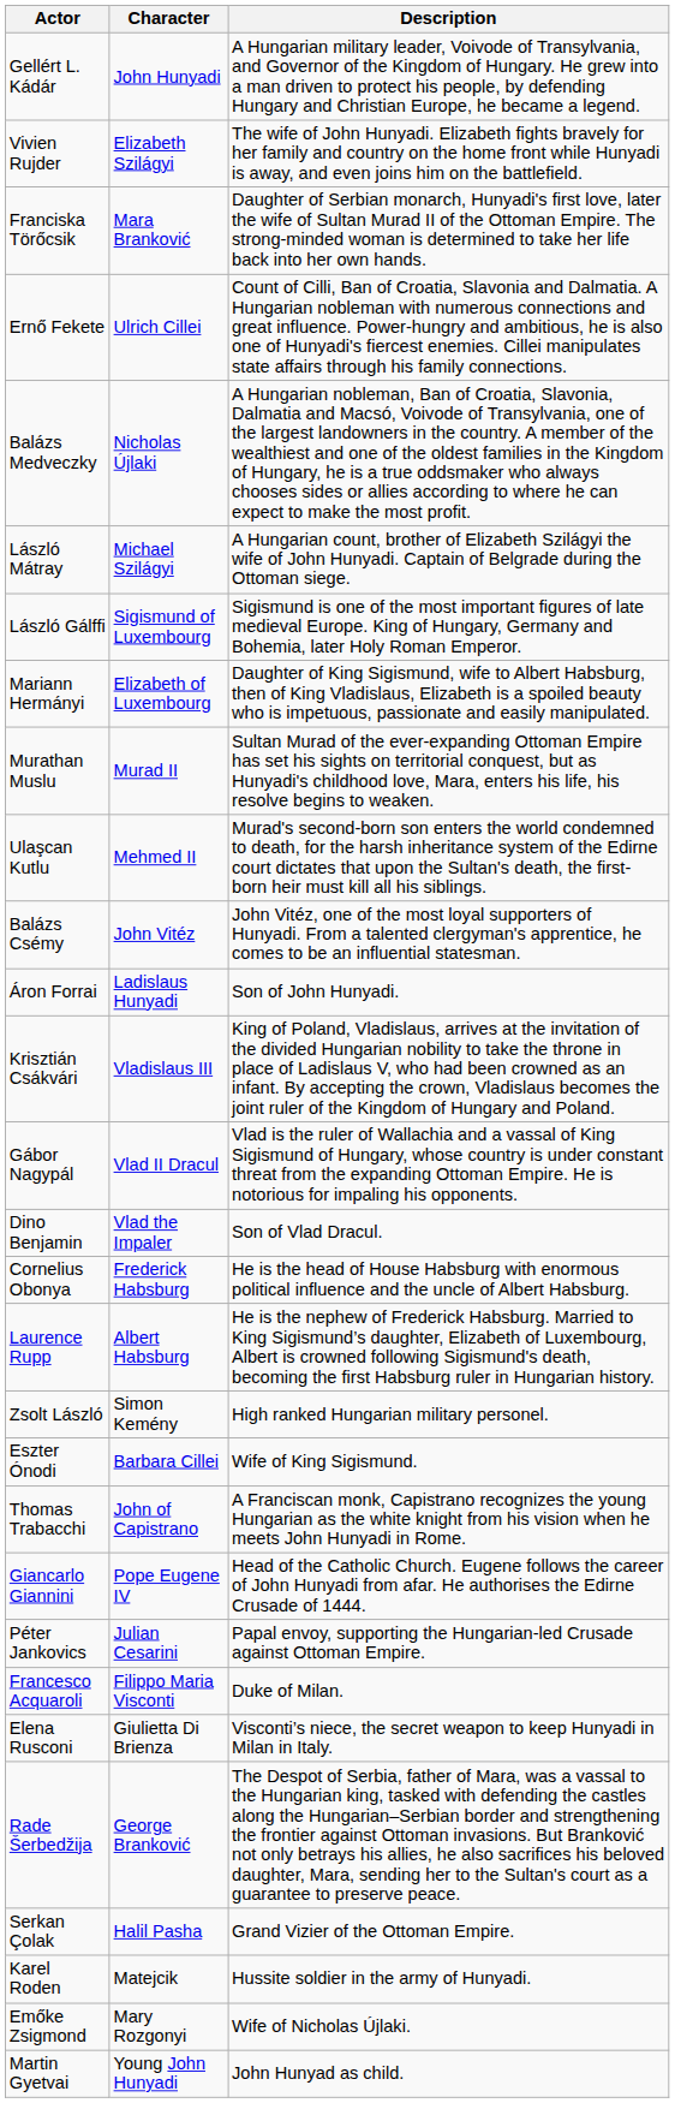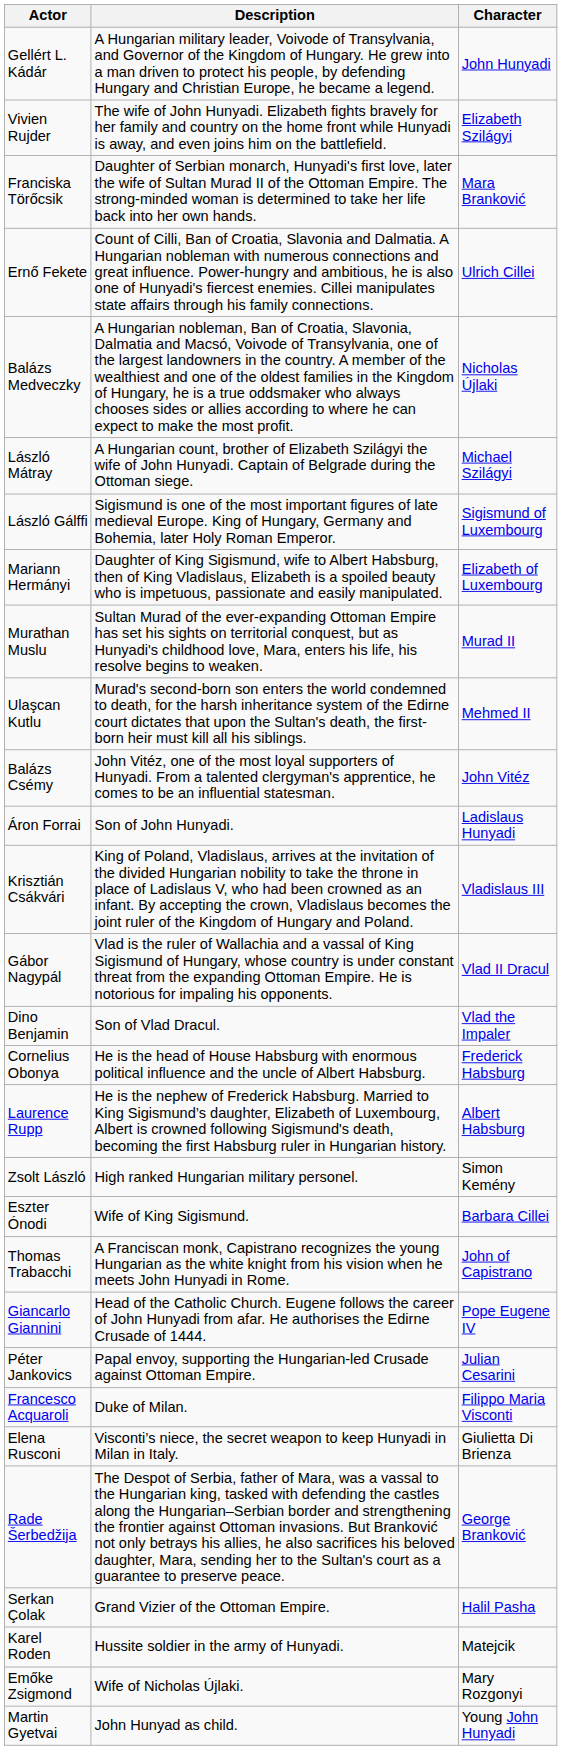 <table class="wikitable">
 <tr>
 <th>Actor</th>
+<th>Description</th>
 <th>Character</th>
-<th>Description</th>
 </tr>
 <tr>
 <td>Gellért L. Kádár</td>
+<td>A Hungarian military leader, Voivode of Transylvania, and Governor of the Kingdom of Hungary. He grew into a man driven to protect his people, by defending Hungary and Christian Europe, he became a legend.</td>
 <td><a href='#'>John Hunyadi</a></td>
-<td>A Hungarian military leader, Voivode of Transylvania, and Governor of the Kingdom of Hungary. He grew into a man driven to protect his people, by defending Hungary and Christian Europe, he became a legend.</td>
 </tr>
 <tr>
 <td>Vivien Rujder</td>
+<td>The wife of John Hunyadi. Elizabeth fights bravely for her family and country on the home front while Hunyadi is away, and even joins him on the battlefield.</td>
 <td><a href='#'>Elizabeth Szilágyi</a></td>
-<td>The wife of John Hunyadi. Elizabeth fights bravely for her family and country on the home front while Hunyadi is away, and even joins him on the battlefield.</td>
 </tr>
 <tr>
 <td>Franciska Törőcsik</td>
+<td>Daughter of Serbian monarch, Hunyadi's first love, later the wife of Sultan Murad II of the Ottoman Empire. The strong-minded woman is determined to take her life back into her own hands.</td>
 <td><a href='#'>Mara Branković</a></td>
-<td>Daughter of Serbian monarch, Hunyadi's first love, later the wife of Sultan Murad II of the Ottoman Empire. The strong-minded woman is determined to take her life back into her own hands.</td>
 </tr>
 <tr>
 <td>Ernő Fekete</td>
+<td>Count of Cilli, Ban of Croatia, Slavonia and Dalmatia. A Hungarian nobleman with numerous connections and great influence. Power-hungry and ambitious, he is also one of Hunyadi's fiercest enemies. Cillei manipulates state affairs through his family connections.</td>
 <td><a href='#'>Ulrich Cillei</a></td>
-<td>Count of Cilli, Ban of Croatia, Slavonia and Dalmatia. A Hungarian nobleman with numerous connections and great influence. Power-hungry and ambitious, he is also one of Hunyadi's fiercest enemies. Cillei manipulates state affairs through his family connections.</td>
 </tr>
 <tr>
 <td>Balázs Medveczky</td>
+<td>A Hungarian nobleman, Ban of Croatia, Slavonia, Dalmatia and Macsó, Voivode of Transylvania, one of the largest landowners in the country. A member of the wealthiest and one of the oldest families in the Kingdom of Hungary, he is a true oddsmaker who always chooses sides or allies according to where he can expect to make the most profit.</td>
 <td><a href='#'>Nicholas Újlaki</a></td>
-<td>A Hungarian nobleman, Ban of Croatia, Slavonia, Dalmatia and Macsó, Voivode of Transylvania, one of the largest landowners in the country. A member of the wealthiest and one of the oldest families in the Kingdom of Hungary, he is a true oddsmaker who always chooses sides or allies according to where he can expect to make the most profit.</td>
 </tr>
 <tr>
 <td>László Mátray</td>
+<td>A Hungarian count, brother of Elizabeth Szilágyi the wife of John Hunyadi. Captain of Belgrade during the Ottoman siege.</td>
 <td><a href='#'>Michael Szilágyi</a></td>
-<td>A Hungarian count, brother of Elizabeth Szilágyi the wife of John Hunyadi. Captain of Belgrade during the Ottoman siege.</td>
 </tr>
 <tr>
 <td>László Gálffi</td>
+<td>Sigismund is one of the most important figures of late medieval Europe. King of Hungary, Germany and Bohemia, later Holy Roman Emperor.</td>
 <td><a href='#'>Sigismund of Luxembourg</a></td>
-<td>Sigismund is one of the most important figures of late medieval Europe. King of Hungary, Germany and Bohemia, later Holy Roman Emperor.</td>
 </tr>
 <tr>
 <td>Mariann Hermányi</td>
+<td>Daughter of King Sigismund, wife to Albert Habsburg, then of King Vladislaus, Elizabeth is a spoiled beauty who is impetuous, passionate and easily manipulated.</td>
 <td><a href='#'>Elizabeth of Luxembourg</a></td>
-<td>Daughter of King Sigismund, wife to Albert Habsburg, then of King Vladislaus, Elizabeth is a spoiled beauty who is impetuous, passionate and easily manipulated.</td>
 </tr>
 <tr>
 <td>Murathan Muslu</td>
+<td>Sultan Murad of the ever-expanding Ottoman Empire has set his sights on territorial conquest, but as Hunyadi's childhood love, Mara, enters his life, his resolve begins to weaken.</td>
 <td><a href='#'>Murad II</a></td>
-<td>Sultan Murad of the ever-expanding Ottoman Empire has set his sights on territorial conquest, but as Hunyadi's childhood love, Mara, enters his life, his resolve begins to weaken.</td>
 </tr>
 <tr>
 <td>Ulaşcan Kutlu</td>
+<td>Murad's second-born son enters the world condemned to death, for the harsh inheritance system of the Edirne court dictates that upon the Sultan's death, the first-born heir must kill all his siblings.</td>
 <td><a href='#'>Mehmed II</a></td>
-<td>Murad's second-born son enters the world condemned to death, for the harsh inheritance system of the Edirne court dictates that upon the Sultan's death, the first-born heir must kill all his siblings.</td>
 </tr>
 <tr>
 <td>Balázs Csémy</td>
+<td>John Vitéz, one of the most loyal supporters of Hunyadi. From a talented clergyman's apprentice, he comes to be an influential statesman.</td>
 <td><a href='#'>John Vitéz</a></td>
-<td>John Vitéz, one of the most loyal supporters of Hunyadi. From a talented clergyman's apprentice, he comes to be an influential statesman.</td>
 </tr>
 <tr>
 <td>Áron Forrai</td>
+<td>Son of John Hunyadi.</td>
 <td><a href='#'>Ladislaus Hunyadi</a></td>
-<td>Son of John Hunyadi.</td>
 </tr>
 <tr>
 <td>Krisztián Csákvári</td>
+<td>King of Poland, Vladislaus, arrives at the invitation of the divided Hungarian nobility to take the throne in place of Ladislaus V, who had been crowned as an infant. By accepting the crown, Vladislaus becomes the joint ruler of the Kingdom of Hungary and Poland.</td>
 <td><a href='#'>Vladislaus III</a></td>
-<td>King of Poland, Vladislaus, arrives at the invitation of the divided Hungarian nobility to take the throne in place of Ladislaus V, who had been crowned as an infant. By accepting the crown, Vladislaus becomes the joint ruler of the Kingdom of Hungary and Poland.</td>
 </tr>
 <tr>
 <td>Gábor Nagypál</td>
+<td>Vlad is the ruler of Wallachia and a vassal of King Sigismund of Hungary, whose country is under constant threat from the expanding Ottoman Empire. He is notorious for impaling his opponents.</td>
 <td><a href='#'>Vlad II Dracul</a></td>
-<td>Vlad is the ruler of Wallachia and a vassal of King Sigismund of Hungary, whose country is under constant threat from the expanding Ottoman Empire. He is notorious for impaling his opponents.</td>
 </tr>
 <tr>
 <td>Dino Benjamin</td>
+<td>Son of Vlad Dracul.</td>
 <td><a href='#'>Vlad the Impaler</a></td>
-<td>Son of Vlad Dracul.</td>
 </tr>
 <tr>
 <td>Cornelius Obonya</td>
+<td>He is the head of House Habsburg with enormous political influence and the uncle of Albert Habsburg.</td>
 <td><a href='#'>Frederick Habsburg</a></td>
-<td>He is the head of House Habsburg with enormous political influence and the uncle of Albert Habsburg.</td>
 </tr>
 <tr>
 <td><a href='#'>Laurence Rupp</a></td>
+<td>He is the nephew of Frederick Habsburg. Married to King Sigismund’s daughter, Elizabeth of Luxembourg, Albert is crowned following Sigismund's death, becoming the first Habsburg ruler in Hungarian history.</td>
 <td><a href='#'>Albert Habsburg</a></td>
-<td>He is the nephew of Frederick Habsburg. Married to King Sigismund’s daughter, Elizabeth of Luxembourg, Albert is crowned following Sigismund's death, becoming the first Habsburg ruler in Hungarian history.</td>
 </tr>
 <tr>
 <td>Zsolt László</td>
+<td>High ranked Hungarian military personel.</td>
 <td>Simon Kemény</td>
-<td>High ranked Hungarian military personel.</td>
 </tr>
 <tr>
 <td>Eszter Ónodi</td>
+<td>Wife of King Sigismund.</td>
 <td><a href='#'>Barbara Cillei</a></td>
-<td>Wife of King Sigismund.</td>
 </tr>
 <tr>
 <td>Thomas Trabacchi</td>
+<td>A Franciscan monk, Capistrano recognizes the young Hungarian as the white knight from his vision when he meets John Hunyadi in Rome.</td>
 <td><a href='#'>John of Capistrano</a></td>
-<td>A Franciscan monk, Capistrano recognizes the young Hungarian as the white knight from his vision when he meets John Hunyadi in Rome.</td>
 </tr>
 <tr>
 <td><a href='#'>Giancarlo Giannini</a></td>
+<td>Head of the Catholic Church. Eugene follows the career of John Hunyadi from afar. He authorises the Edirne Crusade of 1444.</td>
 <td><a href='#'>Pope Eugene IV</a></td>
-<td>Head of the Catholic Church. Eugene follows the career of John Hunyadi from afar. He authorises the Edirne Crusade of 1444.</td>
 </tr>
 <tr>
 <td>Péter Jankovics</td>
+<td>Papal envoy, supporting the Hungarian-led Crusade against Ottoman Empire.</td>
 <td><a href='#'>Julian Cesarini</a></td>
-<td>Papal envoy, supporting the Hungarian-led Crusade against Ottoman Empire.</td>
 </tr>
 <tr>
 <td><a href='#'>Francesco Acquaroli</a></td>
+<td>Duke of Milan.</td>
 <td><a href='#'>Filippo Maria Visconti</a></td>
-<td>Duke of Milan.</td>
 </tr>
 <tr>
 <td>Elena Rusconi</td>
+<td>Visconti’s niece, the secret weapon to keep Hunyadi in Milan in Italy.</td>
 <td>Giulietta Di Brienza</td>
-<td>Visconti’s niece, the secret weapon to keep Hunyadi in Milan in Italy.</td>
 </tr>
 <tr>
 <td><a href='#'>Rade Šerbedžija</a></td>
+<td>The Despot of Serbia, father of Mara, was a vassal to the Hungarian king, tasked with defending the castles along the Hungarian–Serbian border and strengthening the frontier against Ottoman invasions. But Branković not only betrays his allies, he also sacrifices his beloved daughter, Mara, sending her to the Sultan's court as a guarantee to preserve peace.</td>
 <td><a href='#'>George Branković</a></td>
-<td>The Despot of Serbia, father of Mara, was a vassal to the Hungarian king, tasked with defending the castles along the Hungarian–Serbian border and strengthening the frontier against Ottoman invasions. But Branković not only betrays his allies, he also sacrifices his beloved daughter, Mara, sending her to the Sultan's court as a guarantee to preserve peace.</td>
 </tr>
 <tr>
 <td>Serkan Çolak</td>
+<td>Grand Vizier of the Ottoman Empire.</td>
 <td><a href='#'>Halil Pasha</a></td>
-<td>Grand Vizier of the Ottoman Empire.</td>
 </tr>
 <tr>
 <td>Karel Roden</td>
+<td>Hussite soldier in the army of Hunyadi.</td>
 <td>Matejcik</td>
-<td>Hussite soldier in the army of Hunyadi.</td>
 </tr>
 <tr>
 <td>Emőke Zsigmond</td>
+<td>Wife of Nicholas Újlaki.</td>
 <td>Mary Rozgonyi</td>
-<td>Wife of Nicholas Újlaki.</td>
 </tr>
 <tr>
 <td>Martin Gyetvai</td>
+<td>John Hunyad as child.</td>
 <td>Young <a href='#'>John Hunyadi</a></td>
-<td>John Hunyad as child.</td>
 </tr>
 </table>
